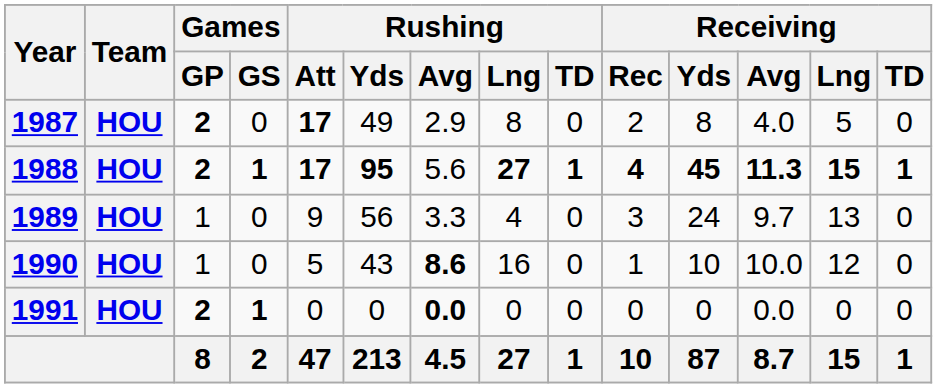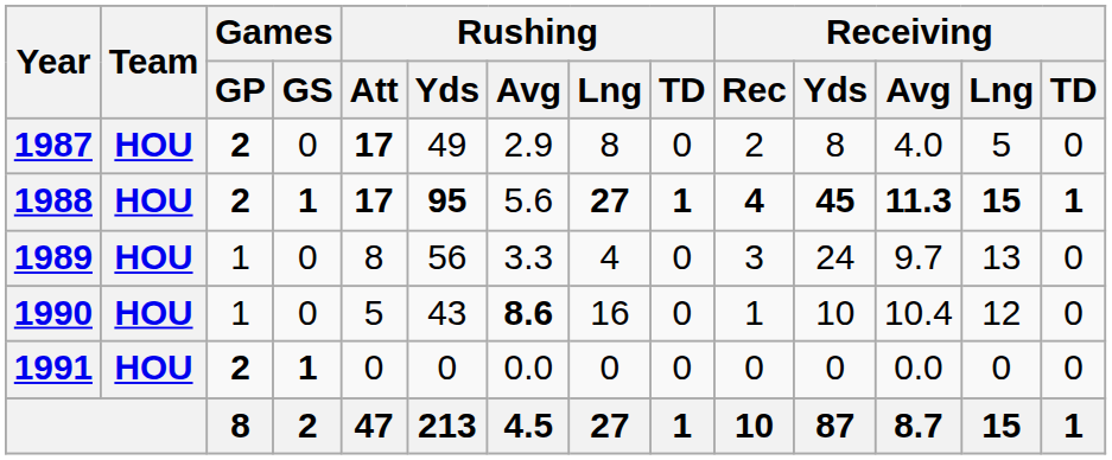 <table class="wikitable" style="text-align:center;">
 <tr>
 <th rowspan="2">Year</th>
 <th rowspan="2">Team</th>
 <th colspan="2">Games</th>
 <th colspan="5">Rushing</th>
 <th colspan="5">Receiving</th>
 </tr>
 <tr>
 <th>GP</th>
 <th>GS</th>
 <th>Att</th>
 <th>Yds</th>
 <th>Avg</th>
 <th>Lng</th>
 <th>TD</th>
 <th>Rec</th>
 <th>Yds</th>
 <th>Avg</th>
 <th>Lng</th>
 <th>TD</th>
 </tr>
 <tr>
 <th><a href='#'>1987</a></th>
 <th><a href='#'>HOU</a></th>
 <td><strong>2</strong></td>
 <td>0</td>
 <td><strong>17</strong></td>
 <td>49</td>
 <td>2.9</td>
 <td>8</td>
 <td>0</td>
 <td>2</td>
 <td>8</td>
 <td>4.0</td>
 <td>5</td>
 <td>0</td>
 </tr>
 <tr>
 <th><a href='#'>1988</a></th>
 <th><a href='#'>HOU</a></th>
 <td><strong>2</strong></td>
 <td><strong>1</strong></td>
 <td><strong>17</strong></td>
 <td><strong>95</strong></td>
 <td>5.6</td>
 <td><strong>27</strong></td>
 <td><strong>1</strong></td>
 <td><strong>4</strong></td>
 <td><strong>45</strong></td>
 <td><strong>11.3</strong></td>
 <td><strong>15</strong></td>
 <td><strong>1</strong></td>
 </tr>
 <tr>
 <th><a href='#'>1989</a></th>
 <th><a href='#'>HOU</a></th>
 <td>1</td>
 <td>0</td>
-<td>9</td>
+<td>8</td>
 <td>56</td>
 <td>3.3</td>
 <td>4</td>
 <td>0</td>
 <td>3</td>
 <td>24</td>
 <td>9.7</td>
 <td>13</td>
 <td>0</td>
 </tr>
 <tr>
 <th><a href='#'>1990</a></th>
 <th><a href='#'>HOU</a></th>
 <td>1</td>
 <td>0</td>
 <td>5</td>
 <td>43</td>
 <td><strong>8.6</strong></td>
 <td>16</td>
 <td>0</td>
 <td>1</td>
 <td>10</td>
-<td>10.0</td>
+<td>10.4</td>
 <td>12</td>
 <td>0</td>
 </tr>
 <tr>
 <th><a href='#'>1991</a></th>
 <th><a href='#'>HOU</a></th>
 <td><strong>2</strong></td>
 <td><strong>1</strong></td>
 <td>0</td>
 <td>0</td>
-<td><strong>0.0</strong></td>
+<td>0.0</td>
 <td>0</td>
 <td>0</td>
 <td>0</td>
 <td>0</td>
 <td>0.0</td>
 <td>0</td>
 <td>0</td>
 </tr>
 <tr>
 <th colspan="2"></th>
 <th>8</th>
 <th>2</th>
 <th>47</th>
 <th>213</th>
 <th>4.5</th>
 <th>27</th>
 <th>1</th>
 <th>10</th>
 <th>87</th>
 <th>8.7</th>
 <th>15</th>
 <th>1</th>
 </tr>
 </table>
